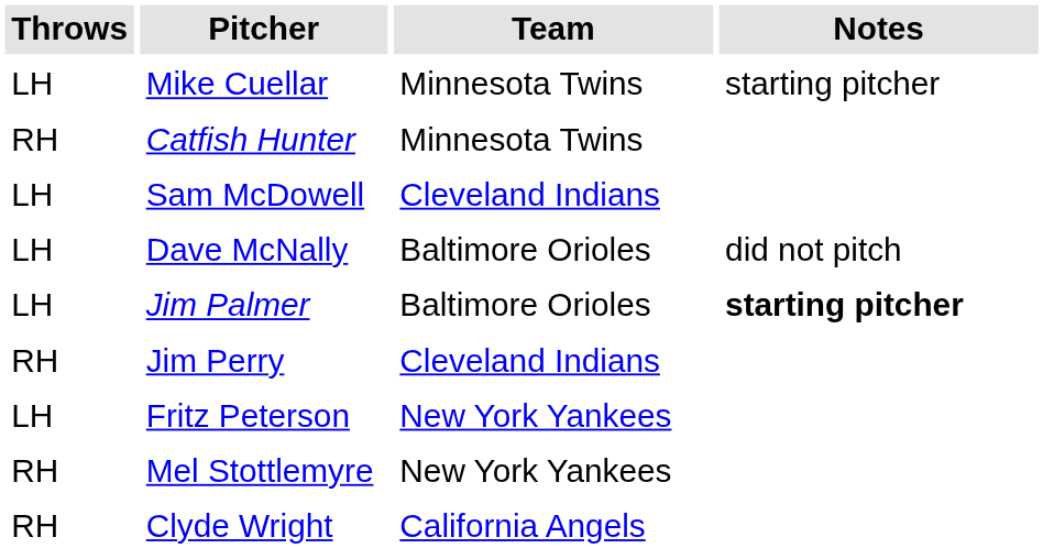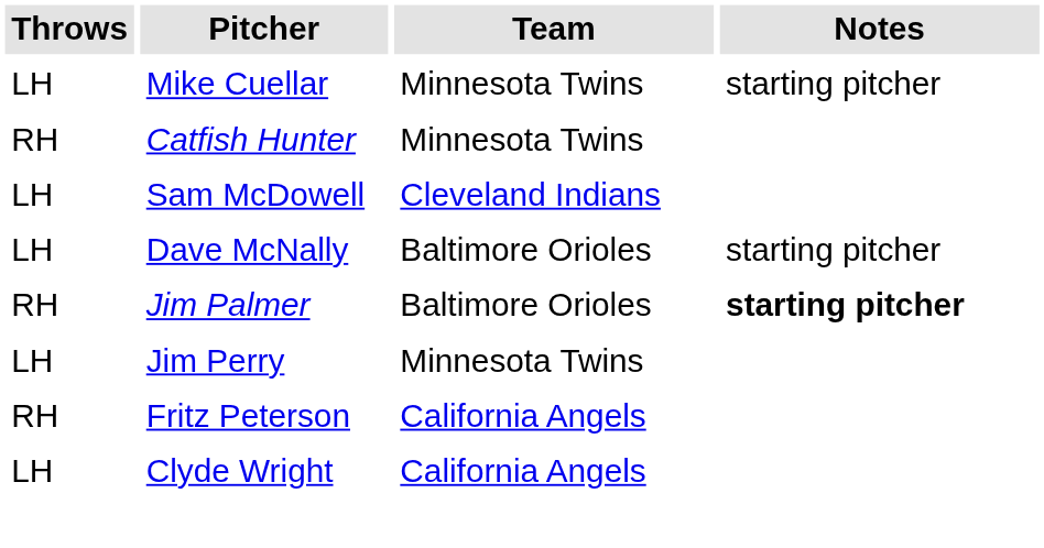 <table border="0" cellspacing="3" cellpadding="3">
 <tr style="background: #e3e3e3;">
 <th width="50">Throws</th>
 <th width="115">Pitcher</th>
 <th width="150">Team</th>
 <th width="150">Notes</th>
 </tr>
 <tr>
 <td>LH</td>
 <td><a href='#'>Mike Cuellar</a></td>
 <td>Minnesota Twins</td>
 <td>starting pitcher</td>
 </tr>
 <tr>
 <td>RH</td>
 <td><em><a href='#'>Catfish Hunter</a></em></td>
 <td>Minnesota Twins</td>
 <td></td>
 </tr>
 <tr>
 <td>LH</td>
 <td><a href='#'>Sam McDowell</a></td>
 <td><a href='#'>Cleveland Indians</a></td>
 <td></td>
 </tr>
 <tr>
 <td>LH</td>
 <td><a href='#'>Dave McNally</a></td>
 <td>Baltimore Orioles</td>
-<td>did not pitch</td>
+<td>starting pitcher</td>
 </tr>
 <tr>
-<td>LH</td>
+<td>RH</td>
 <td><em><a href='#'>Jim Palmer</a></em></td>
 <td>Baltimore Orioles</td>
 <td><strong>starting pitcher</strong></td>
 </tr>
 <tr>
+<td>LH</td>
+<td><a href='#'>Jim Perry</a></td>
+<td>Minnesota Twins</td>
+<td></td>
+</tr>
+<tr>
 <td>RH</td>
-<td><a href='#'>Jim Perry</a></td>
-<td><a href='#'>Cleveland Indians</a></td>
+<td><a href='#'>Fritz Peterson</a></td>
+<td><a href='#'>California Angels</a></td>
 <td></td>
 </tr>
 <tr>
 <td>LH</td>
-<td><a href='#'>Fritz Peterson</a></td>
-<td><a href='#'>New York Yankees</a></td>
-<td></td>
-</tr>
-<tr>
-<td>RH</td>
-<td><a href='#'>Mel Stottlemyre</a></td>
-<td>New York Yankees</td>
-<td></td>
-</tr>
-<tr>
-<td>RH</td>
 <td><a href='#'>Clyde Wright</a></td>
 <td><a href='#'>California Angels</a></td>
 <td></td>
 </tr>
 </table>
